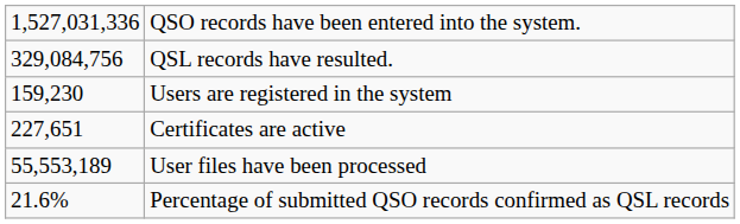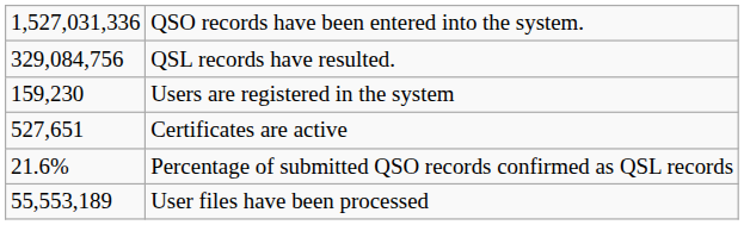 <table class="wikitable" style="text-align: left;">
 <tr>
 <td>1,527,031,336</td>
 <td>QSO records have been entered into the system.</td>
 </tr>
 <tr>
 <td>329,084,756</td>
 <td>QSL records have resulted.</td>
 </tr>
 <tr>
 <td>159,230</td>
 <td>Users are registered in the system</td>
 </tr>
 <tr>
-<td>227,651</td>
+<td>527,651</td>
 <td>Certificates are active</td>
+</tr>
+<tr>
+<td>21.6%</td>
+<td>Percentage of submitted QSO records confirmed as QSL records</td>
 </tr>
 <tr>
 <td>55,553,189</td>
 <td>User files have been processed</td>
 </tr>
-<tr>
-<td>21.6%</td>
-<td>Percentage of submitted QSO records confirmed as QSL records</td>
-</tr>
 </table>
